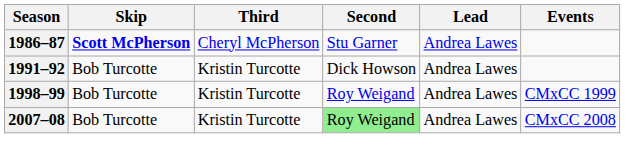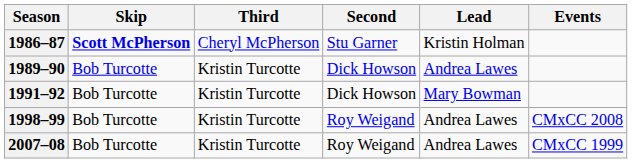 <table class="wikitable">
 <tr>
 <th scope="col">Season</th>
 <th scope="col">Skip</th>
 <th scope="col">Third</th>
 <th scope="col">Second</th>
 <th scope="col">Lead</th>
 <th scope="col">Events</th>
 </tr>
 <tr>
 <th scope="row">1986–87</th>
 <td><strong><a href='#'>Scott McPherson</a></strong></td>
 <td><a href='#'>Cheryl McPherson</a></td>
 <td><a href='#'>Stu Garner</a></td>
+<td>Kristin Holman</td>
+<td></td>
+</tr>
+<tr>
+<th scope="row">1989–90</th>
+<td><a href='#'>Bob Turcotte</a></td>
+<td>Kristin Turcotte</td>
+<td><a href='#'>Dick Howson</a></td>
 <td><a href='#'>Andrea Lawes</a></td>
 <td></td>
 </tr>
 <tr>
 <th scope="row">1991–92</th>
 <td>Bob Turcotte</td>
 <td>Kristin Turcotte</td>
 <td>Dick Howson</td>
-<td>Andrea Lawes</td>
+<td><a href='#'>Mary Bowman</a></td>
 <td></td>
 </tr>
 <tr>
 <th scope="row">1998–99</th>
 <td>Bob Turcotte</td>
 <td>Kristin Turcotte</td>
 <td><a href='#'>Roy Weigand</a></td>
 <td>Andrea Lawes</td>
-<td><a href='#'>CMxCC 1999</a> </td>
+<td><a href='#'>CMxCC 2008</a> </td>
 </tr>
 <tr>
 <th scope="row">2007–08</th>
 <td>Bob Turcotte</td>
 <td>Kristin Turcotte</td>
-<td style="background: lightgreen;">Roy Weigand</td>
+<td>Roy Weigand</td>
 <td>Andrea Lawes</td>
-<td><a href='#'>CMxCC 2008</a> </td>
+<td><a href='#'>CMxCC 1999</a> </td>
 </tr>
 </table>
